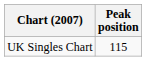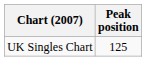 <table class="wikitable sortable">
 <tr>
 <th>Chart (2007)</th>
 <th>Peak<br>position</th>
 </tr>
 <tr>
 <td>UK Singles Chart</td>
-<td style="text-align:center;">115</td>
+<td style="text-align:center;">125</td>
 </tr>
 </table>
